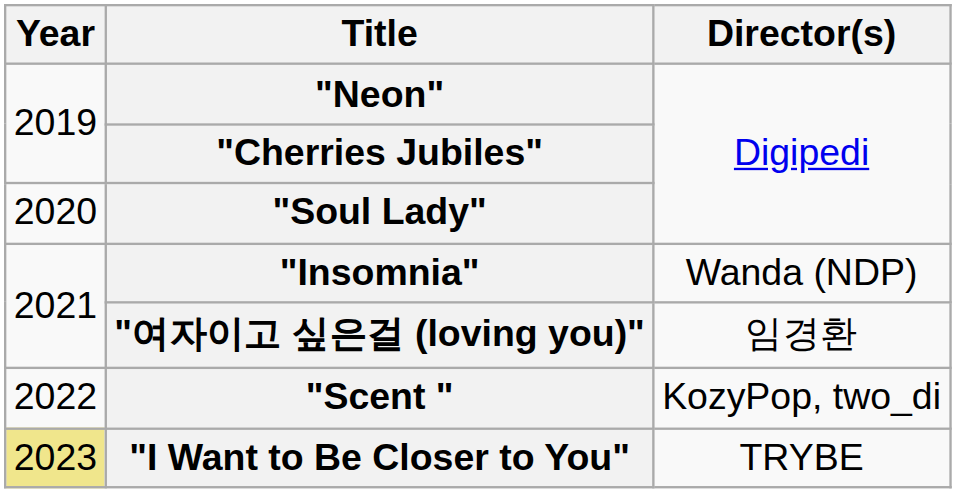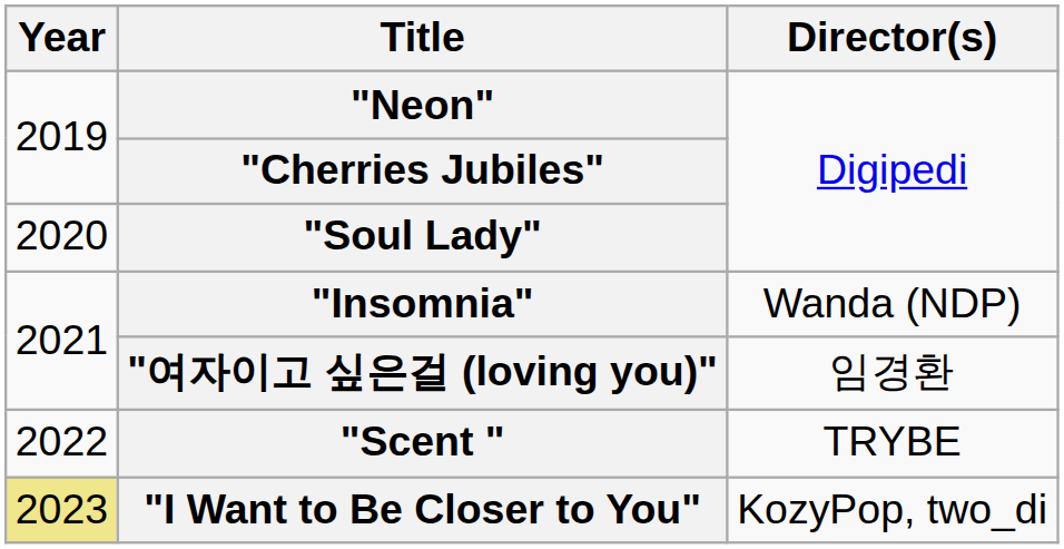 <table class="wikitable plainrowheaders" style="text-align:center;">
 <tr>
 <th>Year</th>
 <th>Title</th>
 <th>Director(s)</th>
 </tr>
 <tr>
 <td rowspan="2">2019</td>
 <th scope="row">"Neon"</th>
 <td rowspan="3"><a href='#'>Digipedi</a></td>
 </tr>
 <tr>
 <th scope="row">"Cherries Jubiles"</th>
 </tr>
 <tr>
 <td rowspan="1">2020</td>
 <th scope="row">"Soul Lady"</th>
 </tr>
 <tr>
 <td rowspan="2">2021</td>
 <th scope="row">"Insomnia"</th>
 <td rowspan="1">Wanda (NDP)</td>
 </tr>
 <tr>
 <th scope="row">"여자이고 싶은걸 (loving you)"</th>
 <td rowspan="1">임경환</td>
 </tr>
 <tr>
 <td rowspan="1">2022</td>
 <th scope="row">"Scent "</th>
-<td rowspan="1">KozyPop, two_di</td>
+<td rowspan="1">TRYBE</td>
 </tr>
 <tr>
 <td rowspan="1" style="background: khaki;">2023</td>
 <th scope="row">"I Want to Be Closer to You"</th>
-<td rowspan="1">TRYBE</td>
+<td rowspan="1">KozyPop, two_di</td>
 </tr>
 </table>
